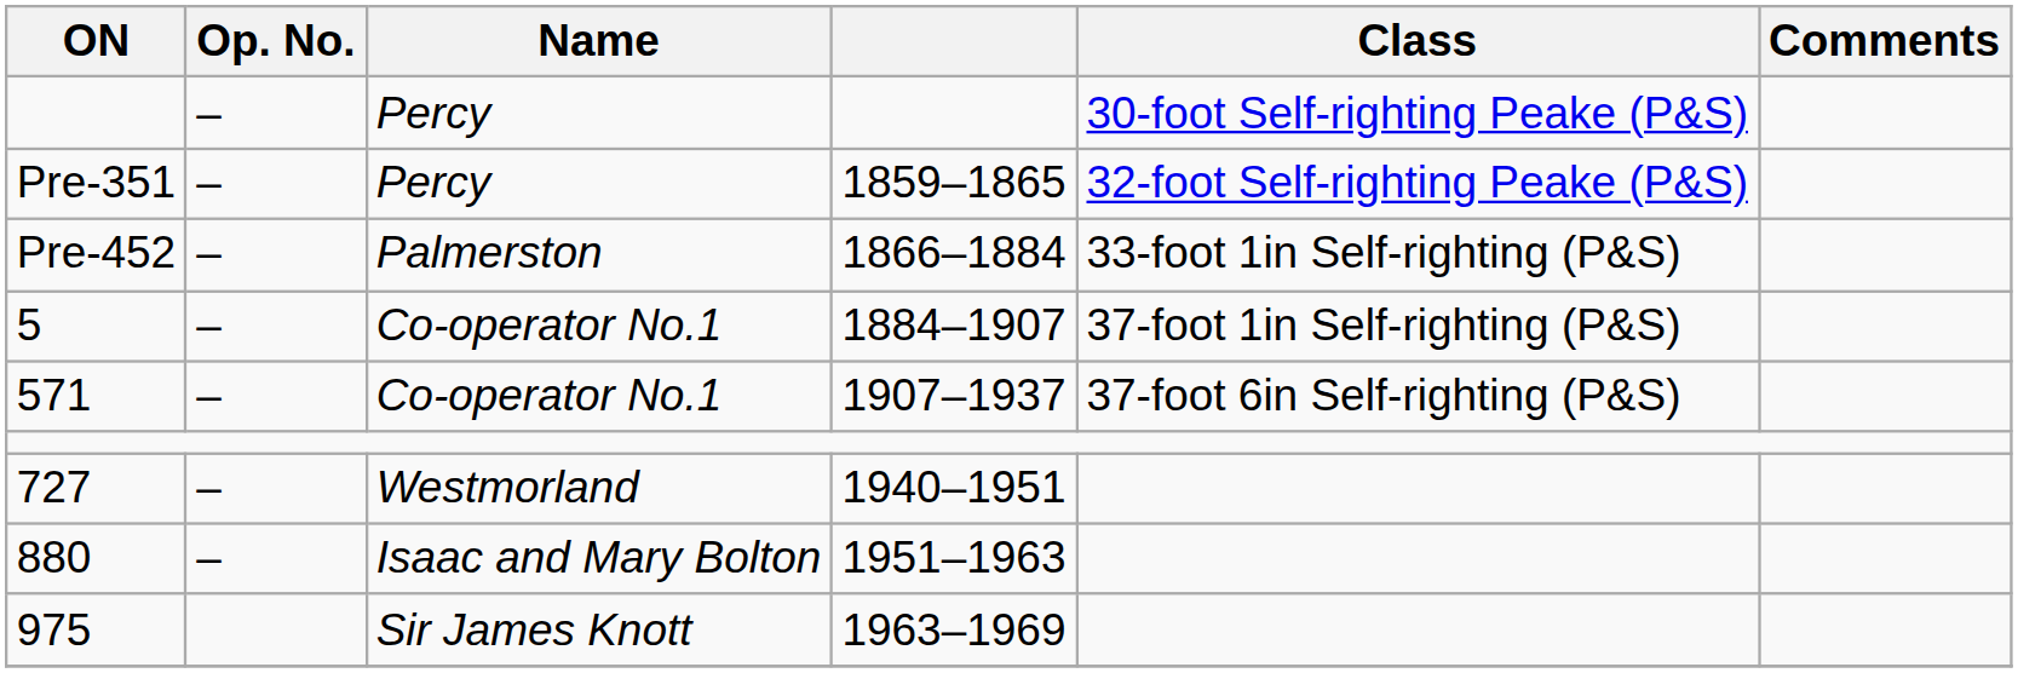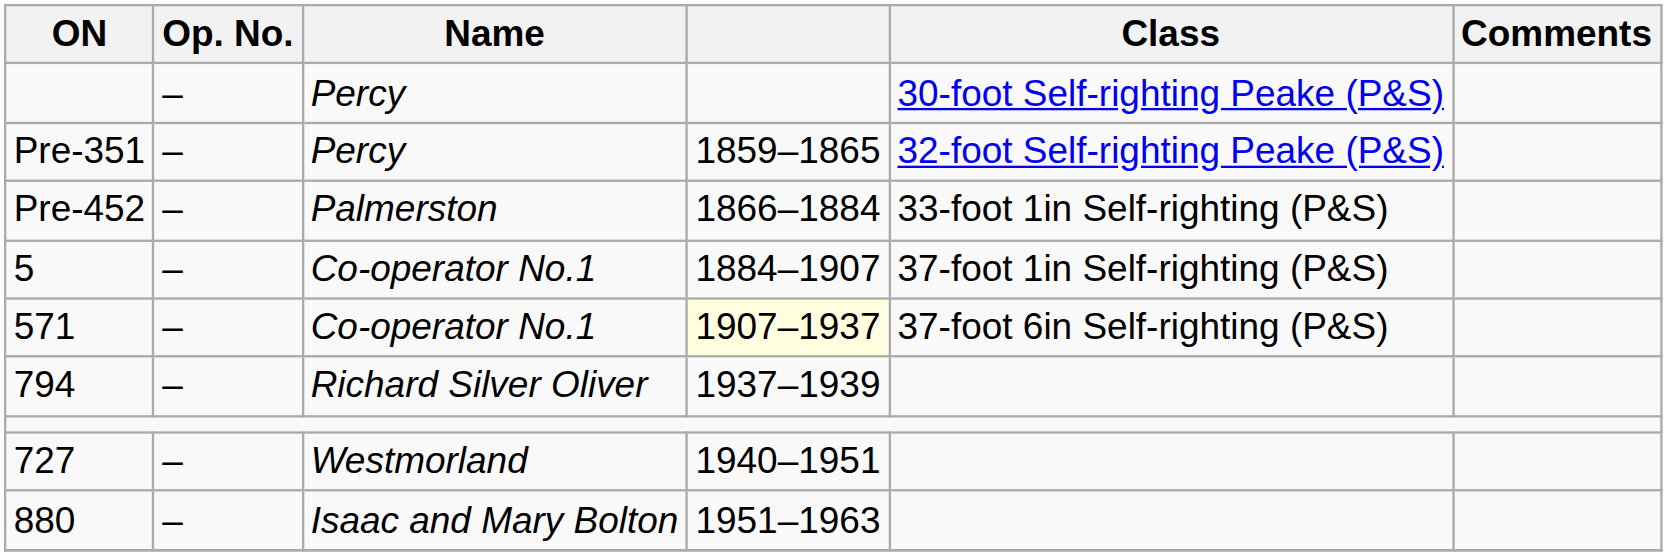 <table class="wikitable">
 <tr>
 <th>ON</th>
 <th>Op. No.</th>
 <th>Name</th>
 <th></th>
 <th>Class</th>
 <th>Comments</th>
 </tr>
 <tr>
 <td></td>
 <td>–</td>
 <td><em>Percy</em></td>
 <td></td>
 <td><a href='#'>30-foot Self-righting Peake (P&S)</a></td>
 <td></td>
 </tr>
 <tr>
 <td>Pre-351</td>
 <td>–</td>
 <td><em>Percy</em></td>
 <td>1859–1865</td>
 <td><a href='#'>32-foot Self-righting Peake (P&S)</a></td>
 <td></td>
 </tr>
 <tr>
 <td>Pre-452</td>
 <td>–</td>
 <td><em>Palmerston</em></td>
 <td>1866–1884</td>
 <td>33-foot 1in Self-righting (P&S)</td>
 <td></td>
 </tr>
 <tr>
 <td>5</td>
 <td>–</td>
 <td><em>Co-operator No.1</em></td>
 <td>1884–1907</td>
 <td>37-foot 1in Self-righting (P&S)</td>
 <td></td>
 </tr>
 <tr>
 <td>571</td>
 <td>–</td>
 <td><em>Co-operator No.1</em></td>
-<td>1907–1937</td>
+<td style="background: lightyellow;">1907–1937</td>
 <td>37-foot 6in Self-righting (P&S)</td>
+<td></td>
+</tr>
+<tr>
+<td>794</td>
+<td>–</td>
+<td><em>Richard Silver Oliver</em></td>
+<td>1937–1939</td>
+<td></td>
 <td></td>
 </tr>
 <tr>
 <td colspan=6 style=" text-align: center;"></td>
 </tr>
 <tr>
 <td>727</td>
 <td>–</td>
 <td><em>Westmorland</em></td>
 <td>1940–1951</td>
 <td></td>
 <td></td>
 </tr>
 <tr>
 <td>880</td>
 <td>–</td>
 <td><em>Isaac and Mary Bolton</em></td>
 <td>1951–1963</td>
 <td></td>
 <td></td>
 </tr>
 <tr>
-<td>975</td>
-<td></td>
-<td><em>Sir James Knott</em></td>
-<td>1963–1969</td>
-<td></td>
-<td></td>
-</tr>
-<tr>
 </tr>
 </table>
